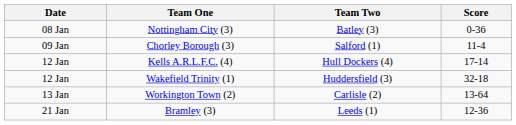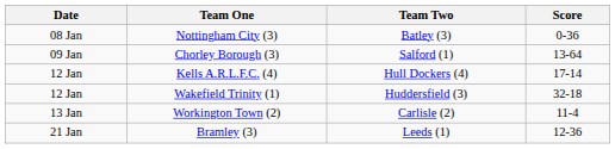 <table class="wikitable" style="text-align: center">
 <tr>
 <th width=150>Date</th>
 <th width=250>Team One</th>
 <th width=250>Team Two</th>
 <th width=100>Score</th>
 </tr>
 <tr>
 <td>08 Jan</td>
 <td><a href='#'>Nottingham City</a> (3)</td>
 <td><a href='#'>Batley</a> (3)</td>
 <td>0-36</td>
 </tr>
 <tr>
 <td>09 Jan</td>
 <td><a href='#'>Chorley Borough</a> (3)</td>
 <td><a href='#'>Salford</a> (1)</td>
-<td>11-4</td>
+<td>13-64</td>
 </tr>
 <tr>
 <td>12 Jan</td>
 <td><a href='#'>Kells A.R.L.F.C.</a> (4)</td>
 <td><a href='#'>Hull Dockers</a> (4)</td>
 <td>17-14</td>
 </tr>
 <tr>
 <td>12 Jan</td>
 <td><a href='#'>Wakefield Trinity</a>  (1)</td>
 <td><a href='#'>Huddersfield</a> (3)</td>
 <td>32-18</td>
 </tr>
 <tr>
 <td>13 Jan</td>
 <td><a href='#'>Workington Town</a> (2)</td>
 <td><a href='#'>Carlisle</a> (2)</td>
-<td>13-64</td>
+<td>11-4</td>
 </tr>
 <tr>
 <td>21 Jan</td>
 <td><a href='#'>Bramley</a> (3)</td>
 <td><a href='#'>Leeds</a> (1)</td>
 <td>12-36</td>
 </tr>
 </table>
